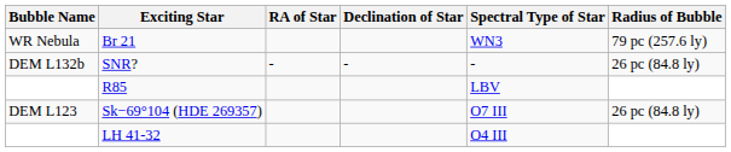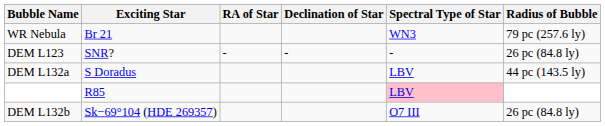 <table class="wikitable">
 <tr>
 <th>Bubble Name</th>
 <th>Exciting Star</th>
 <th>RA of Star</th>
 <th>Declination of Star</th>
 <th>Spectral Type of Star</th>
 <th>Radius of Bubble</th>
 </tr>
 <tr>
 <td>WR Nebula</td>
 <td><a href='#'>Br 21</a></td>
 <td></td>
 <td></td>
 <td><a href='#'>WN3</a></td>
 <td>79 pc (257.6 ly)</td>
 </tr>
 <tr>
-<td>DEM L132b</td>
+<td>DEM L123</td>
 <td><a href='#'>SNR</a>?</td>
 <td>-</td>
 <td>-</td>
 <td>-</td>
 <td>26 pc (84.8 ly)</td>
 </tr>
 <tr>
+<td>DEM L132a</td>
+<td><a href='#'>S Doradus</a></td>
+<td></td>
+<td></td>
+<td><a href='#'>LBV</a></td>
+<td>44 pc (143.5 ly)</td>
+</tr>
+<tr>
 <td style="background: white"></td>
 <td><a href='#'>R85</a></td>
 <td></td>
 <td></td>
-<td><a href='#'>LBV</a></td>
+<td style="background: pink;"><a href='#'>LBV</a></td>
 <td style="background: white"></td>
 </tr>
 <tr>
-<td>DEM L123</td>
+<td>DEM L132b</td>
 <td><a href='#'>Sk−69°104</a> (<a href='#'>HDE 269357</a>)</td>
 <td></td>
 <td></td>
 <td><a href='#'>O7 III</a></td>
 <td>26 pc (84.8 ly)</td>
 </tr>
-<tr>
-<td style="background: white"></td>
-<td><a href='#'>LH 41-32</a></td>
-<td></td>
-<td></td>
-<td><a href='#'>O4 III</a></td>
-<td style="background: white"></td>
-</tr>
 </table>
